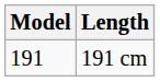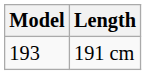 <table class="wikitable">
 <tr>
 <th>Model</th>
 <th>Length</th>
 </tr>
 <tr>
-<td>191</td>
+<td>193</td>
 <td>191 cm</td>
 </tr>
 </table>
